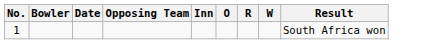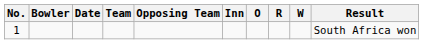 <table class="wikitable sortable" style="text-align:center">
 <tr>
 <th>No.</th>
 <th>Bowler</th>
 <th>Date</th>
+<th>Team</th>
 <th>Opposing Team</th>
 <th scope="col" style="width:20px;">Inn</th>
 <th scope="col" style="width:20px;">O</th>
 <th scope="col" style="width:20px;">R</th>
 <th scope="col" style="width:20px;">W</th>
 <th>Result</th>
 </tr>
 <tr>
 <td>1</td>
 <td></td>
 <td></td>
 <td></td>
 <td></td>
 <td></td>
 <td></td>
 <td></td>
+<td></td>
 <td>South Africa won</td>
 </tr>
 </table>
